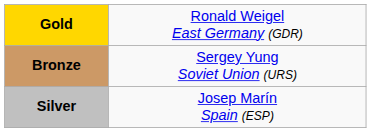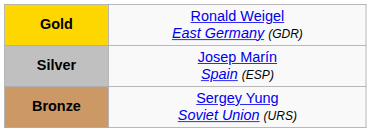 <table class="wikitable" style=" text-align:center; font-size:110%;" width="35%">
 <tr>
 <td bgcolor="gold"><strong>Gold</strong></td>
 <td> <a href='#'>Ronald Weigel</a><br><em><a href='#'>East Germany</a> <small>(GDR)</small></em></td>
 </tr>
 <tr>
+<td bgcolor="silver"><strong>Silver</strong></td>
+<td> <a href='#'>Josep Marín</a><br><em><a href='#'>Spain</a> <small>(ESP)</small></em></td>
+</tr>
+<tr>
 <td bgcolor="CC9966"><strong>Bronze</strong></td>
 <td> <a href='#'>Sergey Yung</a><br><em><a href='#'>Soviet Union</a> <small>(URS)</small></em></td>
 </tr>
-<tr>
-<td bgcolor="silver"><strong>Silver</strong></td>
-<td> <a href='#'>Josep Marín</a><br><em><a href='#'>Spain</a> <small>(ESP)</small></em></td>
-</tr>
 </table>
